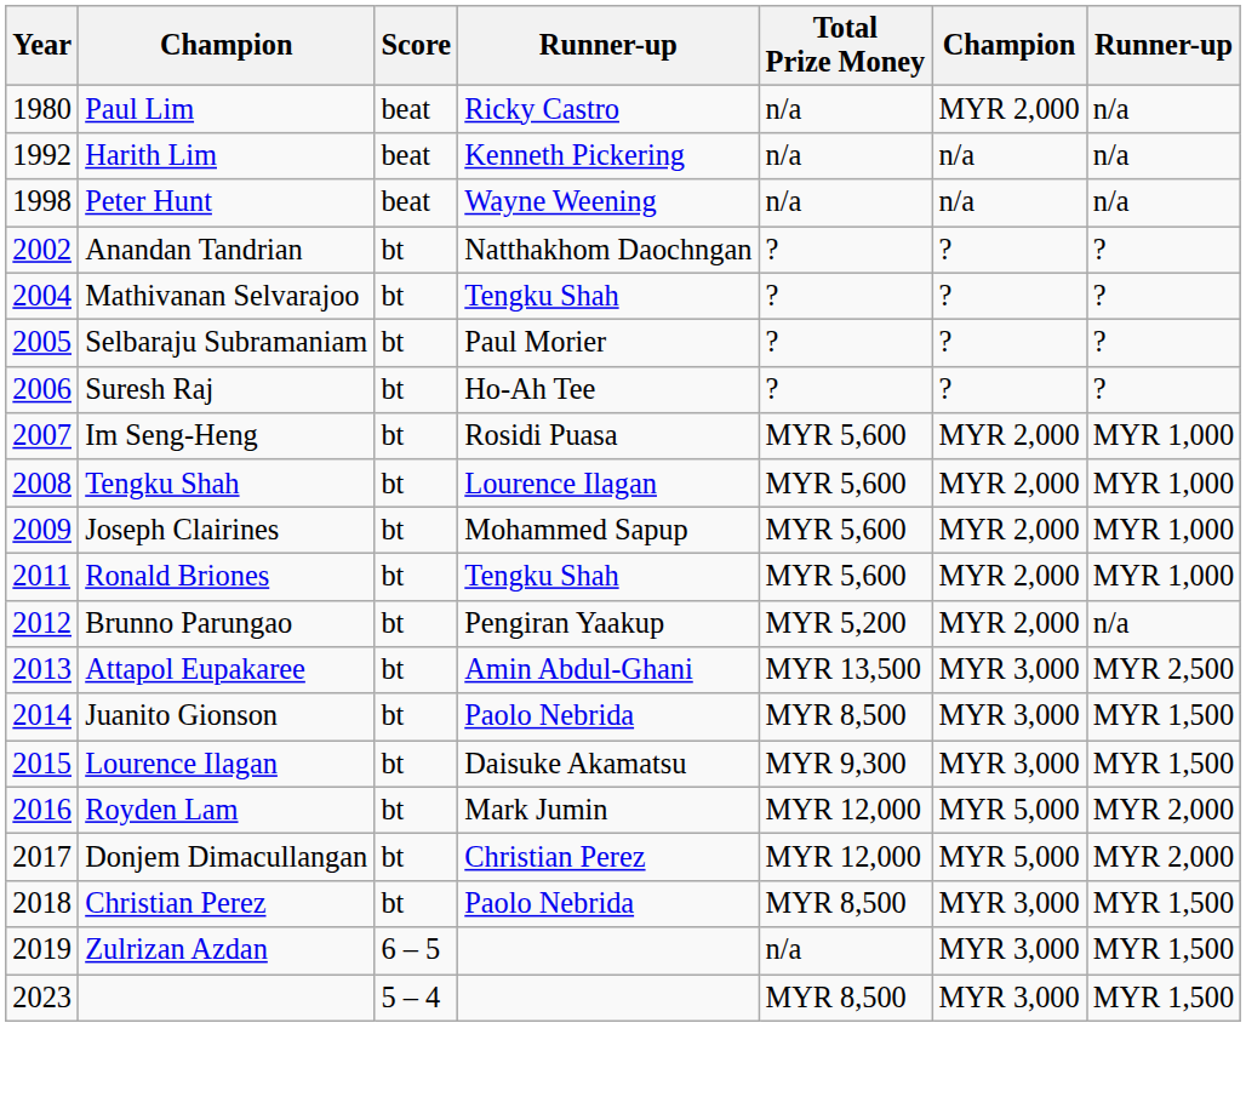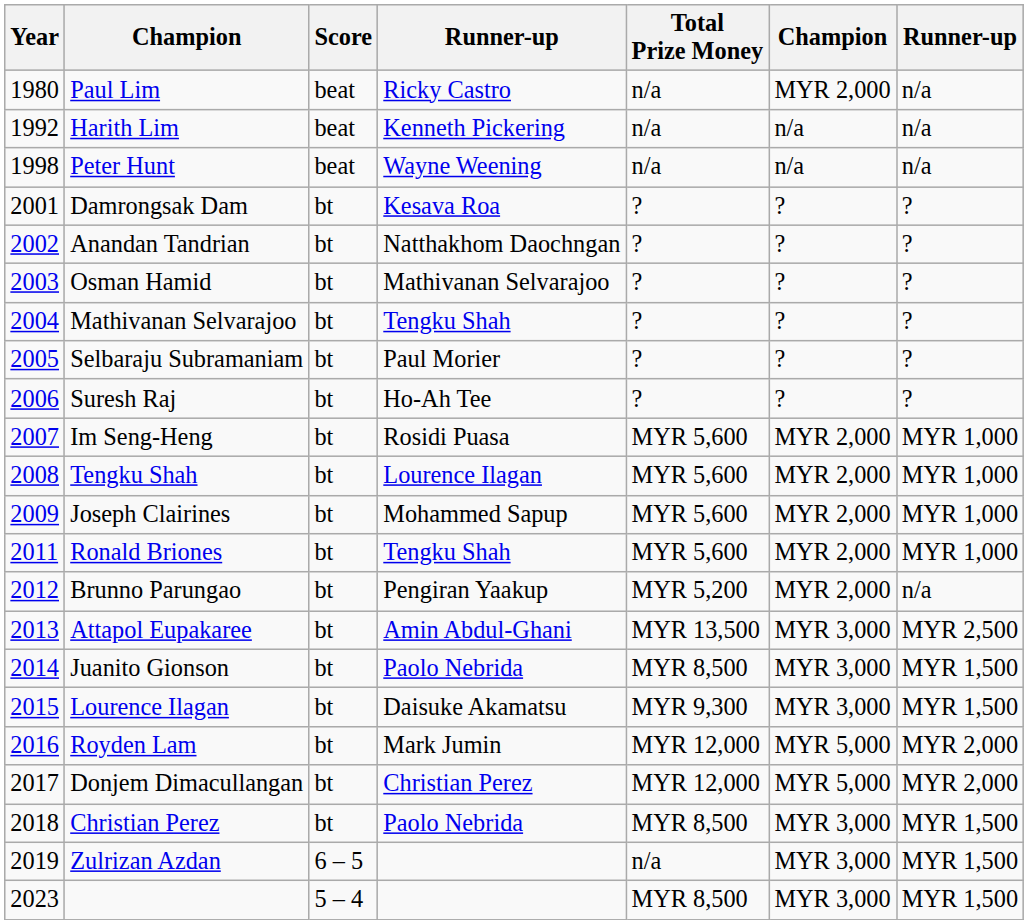 <table class="wikitable">
 <tr>
 <th>Year</th>
 <th>Champion</th>
 <th>Score</th>
 <th>Runner-up</th>
 <th>Total<br>Prize Money</th>
 <th>Champion</th>
 <th>Runner-up</th>
 </tr>
 <tr>
 <td>1980</td>
 <td> <a href='#'>Paul Lim</a></td>
 <td>beat</td>
 <td> <a href='#'>Ricky Castro</a></td>
 <td>n/a</td>
 <td>MYR 2,000</td>
 <td>n/a</td>
 </tr>
 <tr>
 <td>1992</td>
 <td> <a href='#'>Harith Lim</a></td>
 <td>beat</td>
 <td> <a href='#'>Kenneth Pickering</a></td>
 <td>n/a</td>
 <td>n/a</td>
 <td>n/a</td>
 </tr>
 <tr>
 <td>1998</td>
 <td> <a href='#'>Peter Hunt</a></td>
 <td>beat</td>
 <td> <a href='#'>Wayne Weening</a></td>
 <td>n/a</td>
 <td>n/a</td>
 <td>n/a</td>
 </tr>
 <tr>
+<td>2001</td>
+<td> Damrongsak Dam</td>
+<td>bt</td>
+<td> <a href='#'>Kesava Roa</a></td>
+<td>?</td>
+<td>?</td>
+<td>?</td>
+</tr>
+<tr>
 <td><a href='#'>2002</a></td>
 <td> Anandan Tandrian</td>
 <td>bt</td>
 <td> Natthakhom Daochngan</td>
+<td>?</td>
+<td>?</td>
+<td>?</td>
+</tr>
+<tr>
+<td><a href='#'>2003</a></td>
+<td> Osman Hamid</td>
+<td>bt</td>
+<td> Mathivanan Selvarajoo</td>
 <td>?</td>
 <td>?</td>
 <td>?</td>
 </tr>
 <tr>
 <td><a href='#'>2004</a></td>
 <td> Mathivanan Selvarajoo</td>
 <td>bt</td>
 <td> <a href='#'>Tengku Shah</a></td>
 <td>?</td>
 <td>?</td>
 <td>?</td>
 </tr>
 <tr>
 <td><a href='#'>2005</a></td>
 <td> Selbaraju Subramaniam</td>
 <td>bt</td>
 <td> Paul Morier</td>
 <td>?</td>
 <td>?</td>
 <td>?</td>
 </tr>
 <tr>
 <td><a href='#'>2006</a></td>
 <td> Suresh Raj</td>
 <td>bt</td>
 <td> Ho-Ah Tee</td>
 <td>?</td>
 <td>?</td>
 <td>?</td>
 </tr>
 <tr>
 <td><a href='#'>2007</a></td>
 <td> Im Seng-Heng</td>
 <td>bt</td>
 <td> Rosidi Puasa</td>
 <td>MYR 5,600</td>
 <td>MYR 2,000</td>
 <td>MYR 1,000</td>
 </tr>
 <tr>
 <td><a href='#'>2008</a></td>
 <td> <a href='#'>Tengku Shah</a></td>
 <td>bt</td>
 <td> <a href='#'>Lourence Ilagan</a></td>
 <td>MYR 5,600</td>
 <td>MYR 2,000</td>
 <td>MYR 1,000</td>
 </tr>
 <tr>
 <td><a href='#'>2009</a></td>
 <td> Joseph Clairines</td>
 <td>bt</td>
 <td> Mohammed Sapup</td>
 <td>MYR 5,600</td>
 <td>MYR 2,000</td>
 <td>MYR 1,000</td>
 </tr>
 <tr>
 <td><a href='#'>2011</a></td>
 <td> <a href='#'>Ronald Briones</a></td>
 <td>bt</td>
 <td> <a href='#'>Tengku Shah</a></td>
 <td>MYR 5,600</td>
 <td>MYR 2,000</td>
 <td>MYR 1,000</td>
 </tr>
 <tr>
 <td><a href='#'>2012</a></td>
 <td> Brunno Parungao</td>
 <td>bt</td>
 <td> Pengiran Yaakup</td>
 <td>MYR 5,200</td>
 <td>MYR 2,000</td>
 <td>n/a</td>
 </tr>
 <tr>
 <td><a href='#'>2013</a></td>
 <td> <a href='#'>Attapol Eupakaree</a></td>
 <td>bt</td>
 <td> <a href='#'>Amin Abdul-Ghani</a></td>
 <td>MYR 13,500</td>
 <td>MYR 3,000</td>
 <td>MYR 2,500</td>
 </tr>
 <tr>
 <td><a href='#'>2014</a></td>
 <td> Juanito Gionson</td>
 <td>bt</td>
 <td> <a href='#'>Paolo Nebrida</a></td>
 <td>MYR 8,500</td>
 <td>MYR 3,000</td>
 <td>MYR 1,500</td>
 </tr>
 <tr>
 <td><a href='#'>2015</a></td>
 <td> <a href='#'>Lourence Ilagan</a></td>
 <td>bt</td>
 <td> Daisuke Akamatsu</td>
 <td>MYR 9,300</td>
 <td>MYR 3,000</td>
 <td>MYR 1,500</td>
 </tr>
 <tr>
 <td><a href='#'>2016</a></td>
 <td> <a href='#'>Royden Lam</a></td>
 <td>bt</td>
 <td> Mark Jumin</td>
 <td>MYR 12,000</td>
 <td>MYR 5,000</td>
 <td>MYR 2,000</td>
 </tr>
 <tr>
 <td>2017</td>
 <td> Donjem Dimacullangan</td>
 <td>bt</td>
 <td> <a href='#'>Christian Perez</a></td>
 <td>MYR 12,000</td>
 <td>MYR 5,000</td>
 <td>MYR 2,000</td>
 </tr>
 <tr>
 <td>2018</td>
 <td> <a href='#'>Christian Perez</a></td>
 <td>bt</td>
 <td> <a href='#'>Paolo Nebrida</a></td>
 <td>MYR 8,500</td>
 <td>MYR 3,000</td>
 <td>MYR 1,500</td>
 </tr>
 <tr>
 <td>2019</td>
 <td> <a href='#'>Zulrizan Azdan</a></td>
 <td>6 – 5</td>
 <td></td>
 <td>n/a</td>
 <td>MYR 3,000</td>
 <td>MYR 1,500</td>
 </tr>
 <tr>
 <td>2023</td>
 <td></td>
 <td>5 – 4</td>
 <td></td>
 <td>MYR 8,500</td>
 <td>MYR 3,000</td>
 <td>MYR 1,500</td>
 </tr>
 </table>
